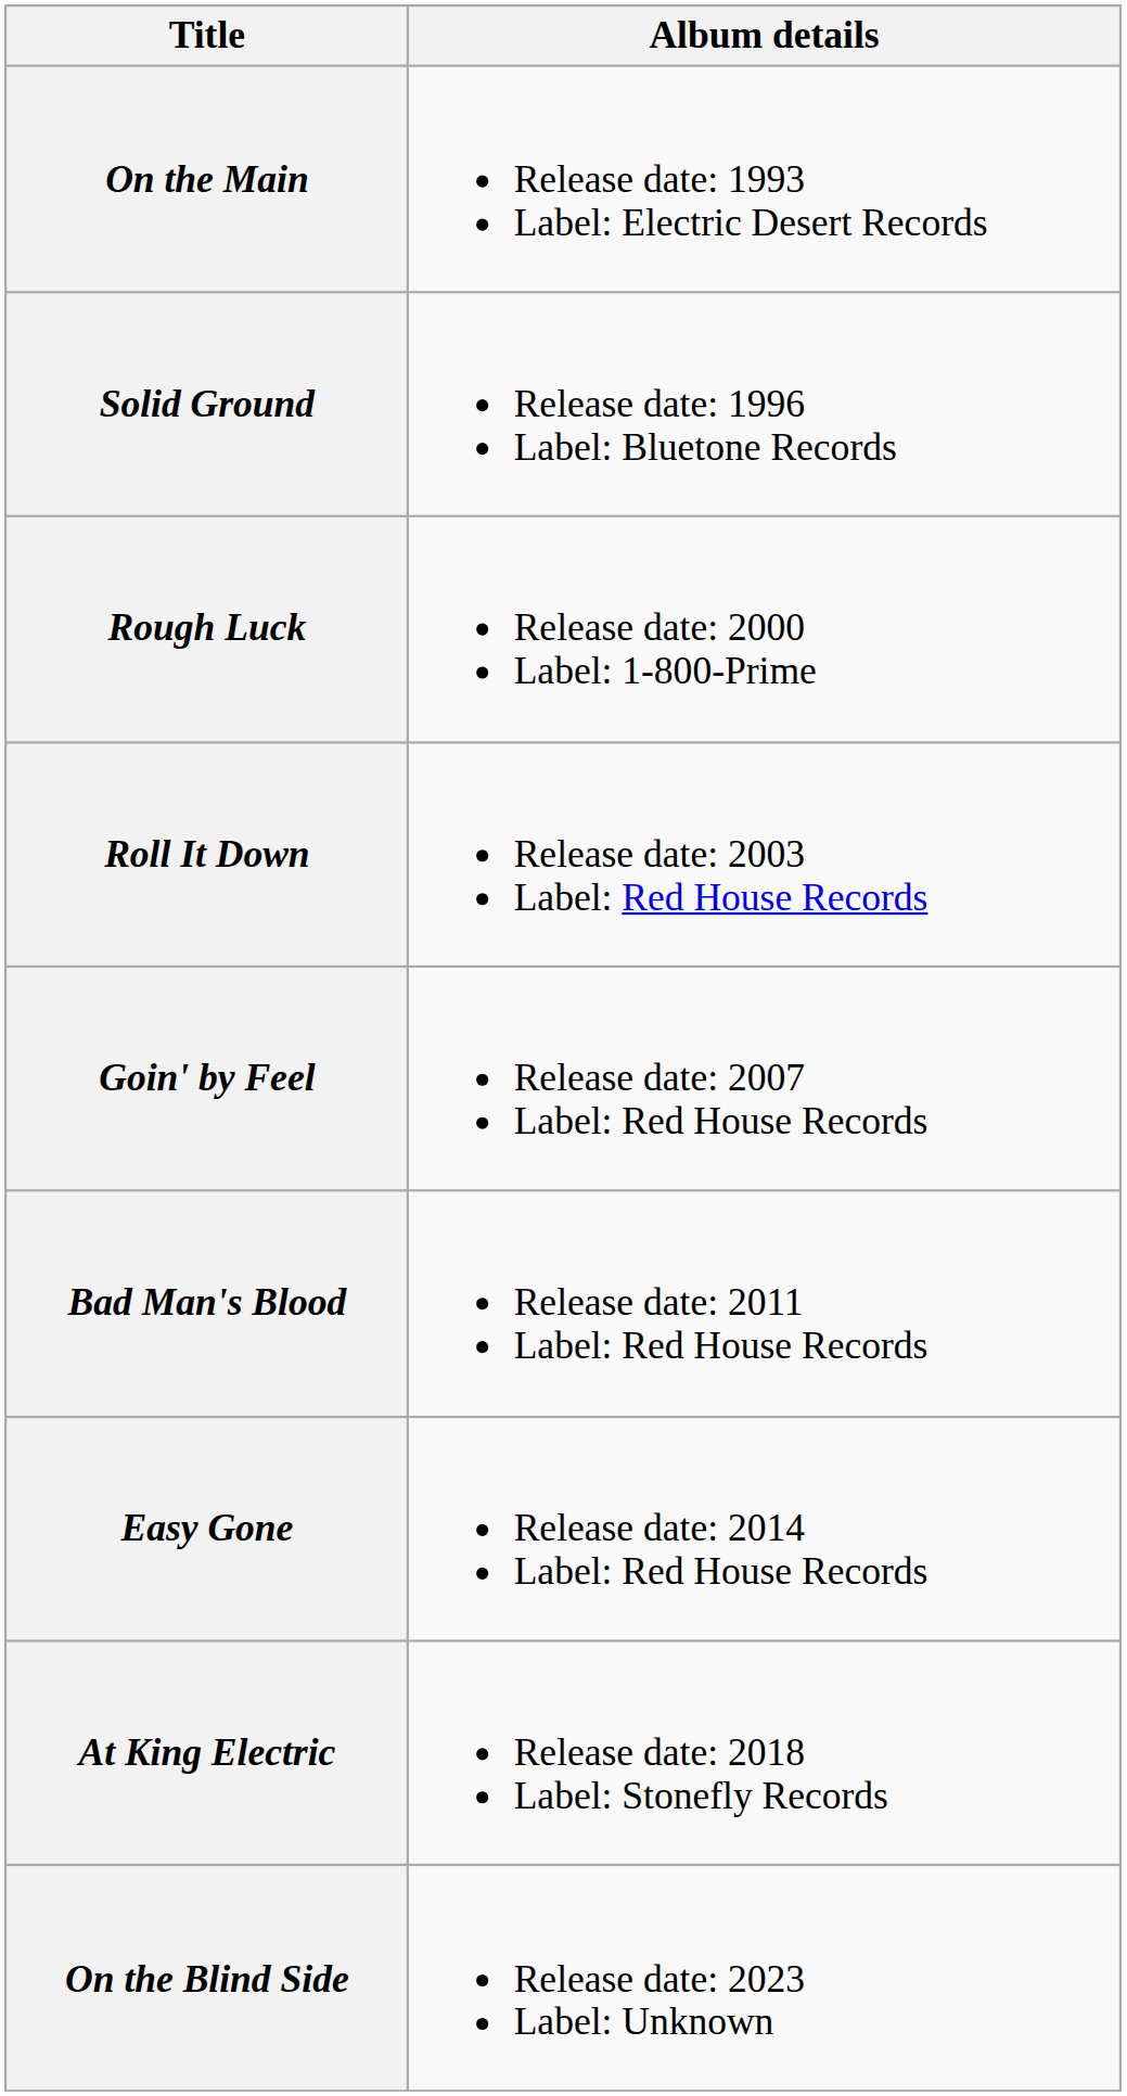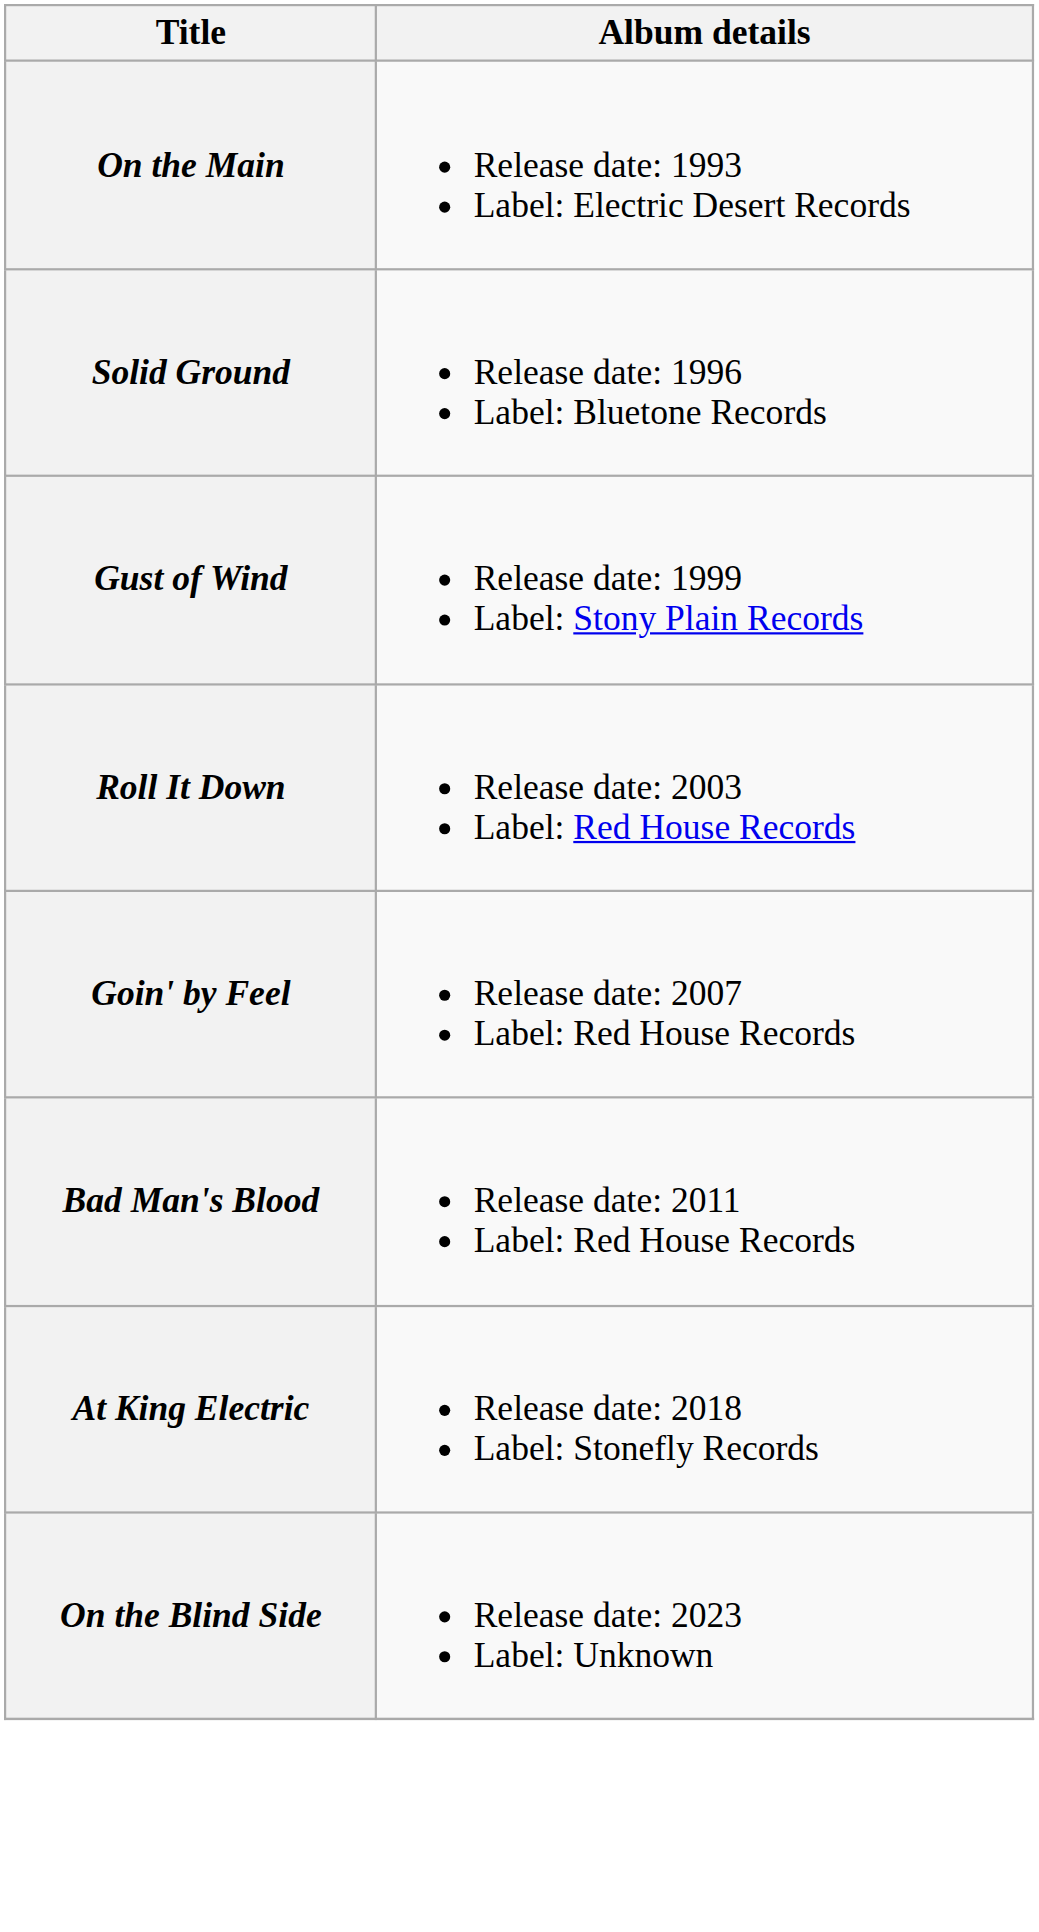 <table class="wikitable plainrowheaders">
 <tr>
 <th style="width:10em;">Title</th>
 <th style="width:18em;">Album details</th>
 </tr>
 <tr>
 <th scope="row"><em>On the Main</em></th>
 <td><br><ul><li>Release date: 1993</li><li>Label: Electric Desert Records</li></ul></td>
 </tr>
 <tr>
 <th scope="row"><em>Solid Ground</em></th>
 <td><br><ul><li>Release date: 1996</li><li>Label: Bluetone Records</li></ul></td>
 </tr>
 <tr>
-<th scope="row"><em>Rough Luck</em></th>
-<td><br><ul><li>Release date: 2000</li><li>Label: 1-800-Prime</li></ul></td>
+<th scope="row"><em>Gust of Wind</em></th>
+<td><br><ul><li>Release date: 1999</li><li>Label: <a href='#'>Stony Plain Records</a></li></ul></td>
 </tr>
 <tr>
 <th scope="row"><em>Roll It Down</em></th>
 <td><br><ul><li>Release date: 2003</li><li>Label: <a href='#'>Red House Records</a></li></ul></td>
 </tr>
 <tr>
 <th scope="row"><em>Goin' by Feel</em></th>
 <td><br><ul><li>Release date: 2007</li><li>Label: Red House Records</li></ul></td>
 </tr>
 <tr>
 <th scope="row"><em>Bad Man's Blood</em></th>
 <td><br><ul><li>Release date: 2011</li><li>Label: Red House Records</li></ul></td>
 </tr>
 <tr>
-<th scope="row"><em>Easy Gone</em></th>
-<td><br><ul><li>Release date: 2014</li><li>Label: Red House Records</li></ul></td>
-</tr>
-<tr>
 <th scope="row"><em>At King Electric</em></th>
 <td><br><ul><li>Release date: 2018</li><li>Label: Stonefly Records</li></ul></td>
 </tr>
 <tr>
 <th scope="row"><em>On the Blind Side</em></th>
 <td><br><ul><li>Release date: 2023</li><li>Label: Unknown</li></ul></td>
 </tr>
 <tr>
 </tr>
 </table>
